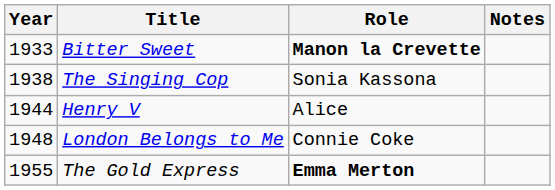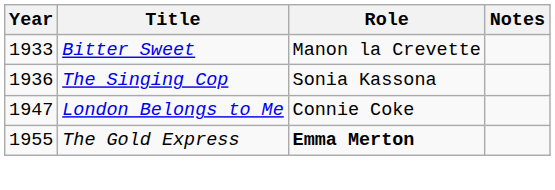 <table class="wikitable">
 <tr>
 <th>Year</th>
 <th>Title</th>
 <th>Role</th>
 <th>Notes</th>
 </tr>
 <tr>
 <td>1933</td>
 <td><em><a href='#'>Bitter Sweet</a></em></td>
-<td><strong>Manon la Crevette</strong></td>
+<td>Manon la Crevette</td>
 <td></td>
 </tr>
 <tr>
-<td>1938</td>
+<td>1936</td>
 <td><em><a href='#'>The Singing Cop</a></em></td>
 <td>Sonia Kassona</td>
 <td></td>
 </tr>
 <tr>
-<td>1944</td>
-<td><em><a href='#'>Henry V</a></em></td>
-<td>Alice</td>
-<td></td>
-</tr>
-<tr>
-<td>1948</td>
+<td>1947</td>
 <td><em><a href='#'>London Belongs to Me</a></em></td>
 <td>Connie Coke</td>
 <td></td>
 </tr>
 <tr>
 <td>1955</td>
 <td><em>The Gold Express</em></td>
 <td><strong>Emma Merton</strong></td>
 <td></td>
 </tr>
 </table>
